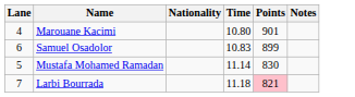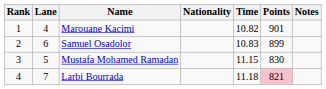 <table class="wikitable sortable" style="text-align:center">
 <tr>
+<th>Rank</th>
 <th>Lane</th>
 <th>Name</th>
 <th>Nationality</th>
 <th>Time</th>
 <th>Points</th>
 <th>Notes</th>
 </tr>
 <tr>
+<td>1</td>
 <td>4</td>
 <td align="left"><a href='#'>Marouane Kacimi</a></td>
 <td align=left></td>
-<td>10.80</td>
+<td>10.82</td>
 <td>901</td>
 <td></td>
 </tr>
 <tr>
+<td>2</td>
 <td>6</td>
 <td align="left"><a href='#'>Samuel Osadolor</a></td>
 <td align=left></td>
 <td>10.83</td>
 <td>899</td>
 <td></td>
 </tr>
 <tr>
+<td>3</td>
 <td>5</td>
 <td align="left"><a href='#'>Mustafa Mohamed Ramadan</a></td>
 <td align=left></td>
-<td>11.14</td>
+<td>11.15</td>
 <td>830</td>
 <td></td>
 </tr>
 <tr>
+<td>4</td>
 <td>7</td>
 <td align="left"><a href='#'>Larbi Bourrada</a></td>
 <td align=left></td>
 <td>11.18</td>
 <td style="background: pink;">821</td>
 <td></td>
 </tr>
 </table>
